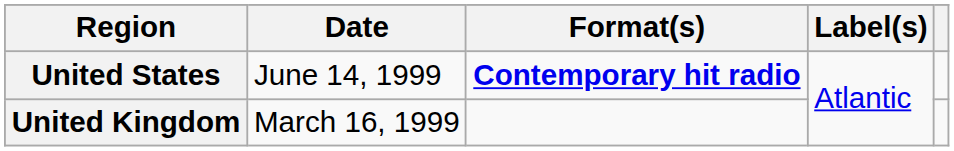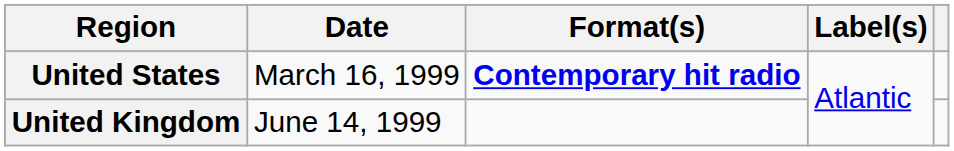 <table class="wikitable plainrowheaders">
 <tr>
 <th scope="col">Region</th>
 <th scope="col">Date</th>
 <th scope="col">Format(s)</th>
 <th scope="col">Label(s)</th>
 <th scope="col"></th>
 </tr>
 <tr>
 <th scope="row">United States</th>
-<td>June 14, 1999</td>
+<td>March 16, 1999</td>
 <td><strong><a href='#'>Contemporary hit radio</a></strong></td>
 <td rowspan="2"><a href='#'>Atlantic</a></td>
 <td></td>
 </tr>
 <tr>
 <th scope="row">United Kingdom</th>
-<td>March 16, 1999</td>
+<td>June 14, 1999</td>
 <td></td>
 <td></td>
 </tr>
 </table>
